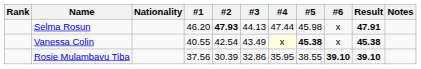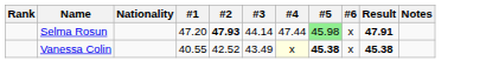 <table class="wikitable sortable" style="text-align:center;font-size:95%">
 <tr>
 <th>Rank</th>
 <th>Name</th>
 <th>Nationality</th>
 <th>#1</th>
 <th>#2</th>
 <th>#3</th>
 <th>#4</th>
 <th>#5</th>
 <th>#6</th>
 <th>Result</th>
 <th>Notes</th>
 </tr>
 <tr>
 <td></td>
 <td align=left><a href='#'>Selma Rosun</a></td>
 <td align=left></td>
-<td>46.20</td>
+<td>47.20</td>
 <td><strong>47.93</strong></td>
-<td>44.13</td>
+<td>44.14</td>
 <td>47.44</td>
-<td>45.98</td>
+<td style="background: lightgreen;">45.98</td>
 <td>x</td>
 <td><strong>47.91</strong></td>
 <td></td>
 </tr>
 <tr>
 <td></td>
 <td align=left><a href='#'>Vanessa Colin</a></td>
 <td align=left></td>
 <td>40.55</td>
-<td>42.54</td>
+<td>42.52</td>
 <td>43.49</td>
 <td style="background: lightyellow;">x</td>
 <td><strong>45.38</strong></td>
 <td>x</td>
 <td><strong>45.38</strong></td>
 <td></td>
 </tr>
-<tr>
-<td></td>
-<td align=left><a href='#'>Rosie Mulambavu Tiba</a></td>
-<td align=left></td>
-<td>37.56</td>
-<td>30.39</td>
-<td>32.86</td>
-<td>35.95</td>
-<td>38.55</td>
-<td><strong>39.10</strong></td>
-<td><strong>39.10</strong></td>
-<td></td>
-</tr>
 </table>
